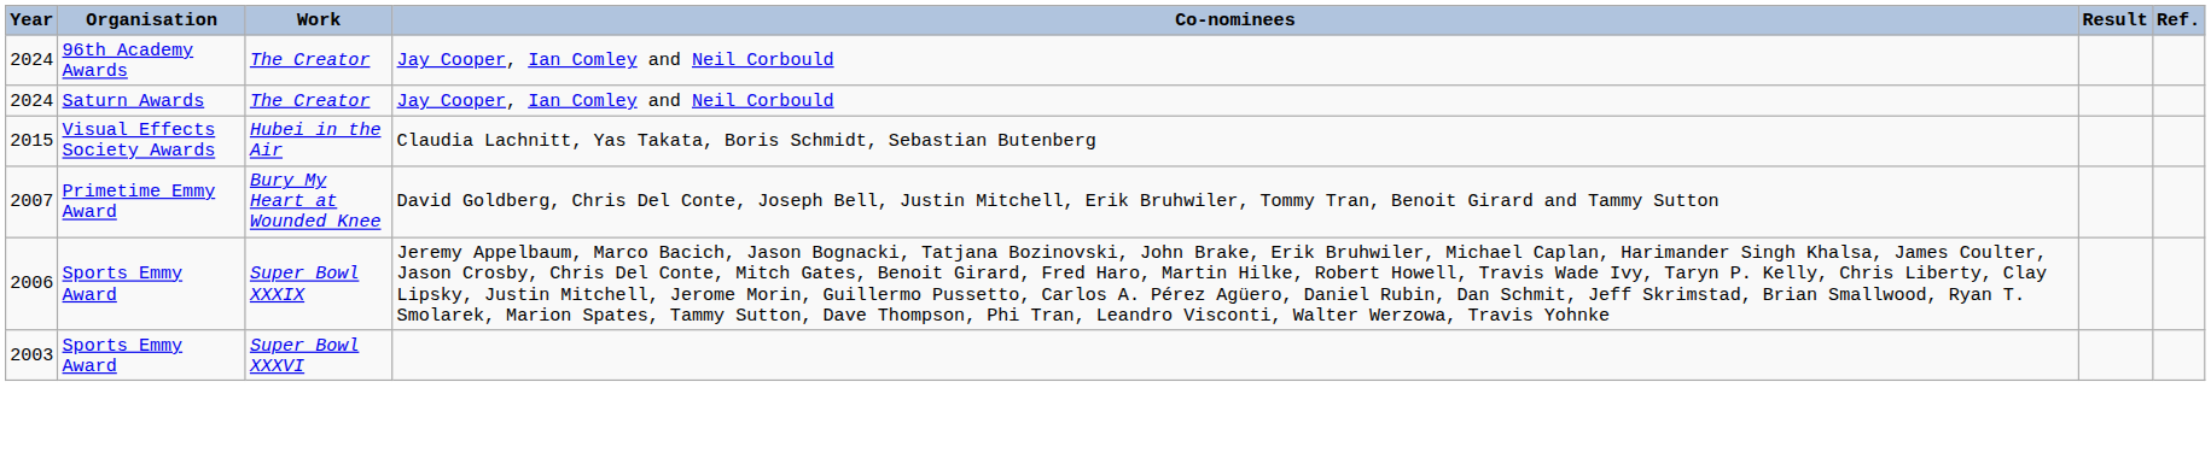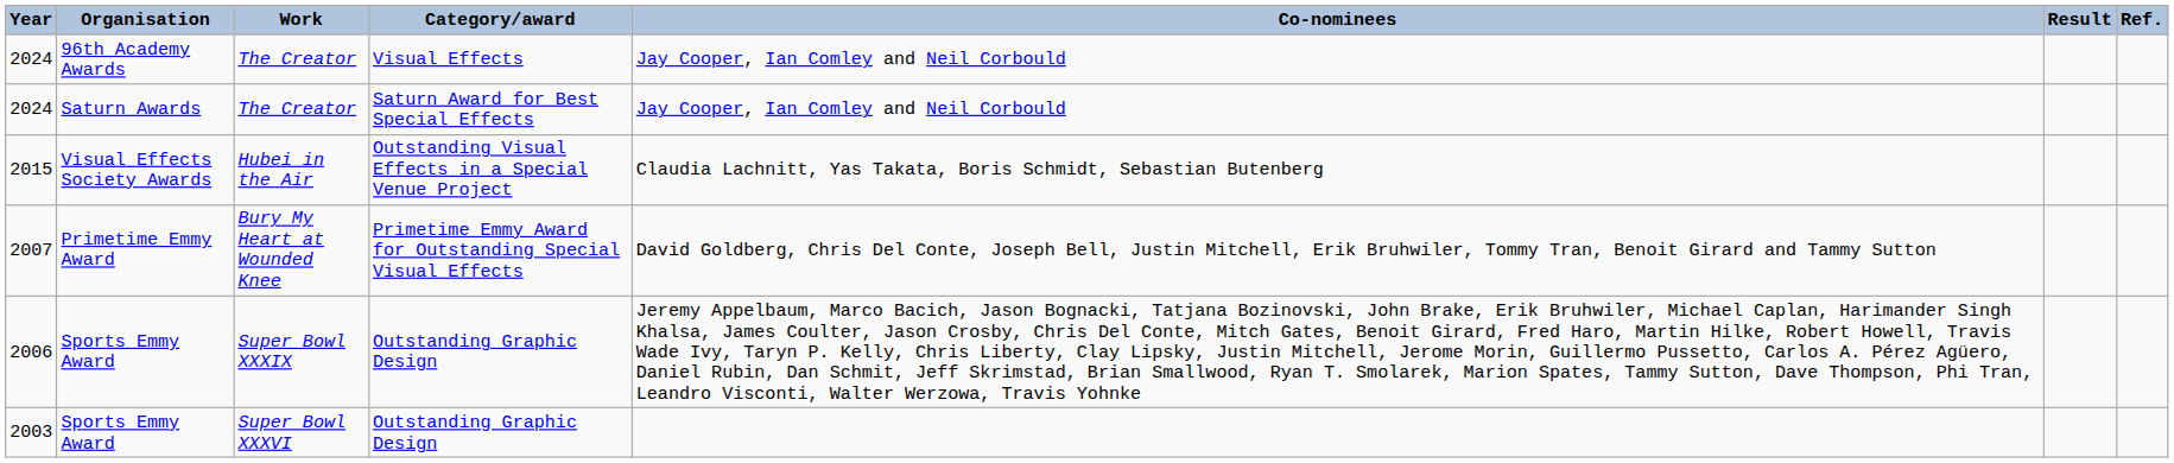 <table class="wikitable">
 <tr>
 <th style="background:#B0C4DE">Year</th>
 <th style="background:#B0C4DE">Organisation</th>
 <th style="background:#B0C4DE">Work</th>
+<th style="background:#B0C4DE">Category/award</th>
 <th style="background:#B0C4DE">Co-nominees</th>
 <th style="background:#B0C4DE">Result</th>
 <th style="background:#B0C4DE">Ref.</th>
 </tr>
 <tr>
 <td>2024</td>
 <td><a href='#'>96th Academy Awards</a></td>
 <td><em><a href='#'>The Creator</a></em></td>
+<td><a href='#'>Visual Effects</a></td>
 <td><a href='#'>Jay Cooper</a>, <a href='#'>Ian Comley</a> and <a href='#'>Neil Corbould</a></td>
 <td></td>
 <td></td>
 </tr>
 <tr>
 <td>2024</td>
 <td><a href='#'>Saturn Awards</a></td>
 <td><em><a href='#'>The Creator</a></em></td>
+<td><a href='#'>Saturn Award for Best Special Effects</a></td>
 <td><a href='#'>Jay Cooper</a>, <a href='#'>Ian Comley</a> and <a href='#'>Neil Corbould</a></td>
 <td></td>
 <td></td>
 </tr>
 <tr>
 <td>2015</td>
 <td><a href='#'>Visual Effects Society Awards</a></td>
 <td><em><a href='#'>Hubei in the Air</a></em></td>
+<td><a href='#'>Outstanding Visual Effects in a Special Venue Project</a></td>
 <td>Claudia Lachnitt, Yas Takata, Boris Schmidt, Sebastian Butenberg</td>
 <td></td>
 <td></td>
 </tr>
 <tr>
 <td>2007</td>
 <td><a href='#'>Primetime Emmy Award</a></td>
 <td><em><a href='#'>Bury My Heart at Wounded Knee</a></em></td>
+<td><a href='#'>Primetime Emmy Award for Outstanding Special Visual Effects</a></td>
 <td>David Goldberg, Chris Del Conte, Joseph Bell, Justin Mitchell, Erik Bruhwiler, Tommy Tran, Benoit Girard and Tammy Sutton</td>
 <td></td>
 <td></td>
 </tr>
 <tr>
 <td>2006</td>
 <td><a href='#'>Sports Emmy Award</a></td>
 <td><em><a href='#'>Super Bowl XXXIX</a></em></td>
+<td><a href='#'>Outstanding Graphic Design</a></td>
 <td>Jeremy Appelbaum, Marco Bacich, Jason Bognacki, Tatjana Bozinovski, John Brake, Erik Bruhwiler, Michael Caplan, Harimander Singh Khalsa, James Coulter, Jason Crosby, Chris Del Conte, Mitch Gates, Benoit Girard, Fred Haro, Martin Hilke, Robert Howell, Travis Wade Ivy, Taryn P. Kelly, Chris Liberty, Clay Lipsky, Justin Mitchell, Jerome Morin, Guillermo Pussetto, Carlos A. Pérez Agüero, Daniel Rubin, Dan Schmit, Jeff Skrimstad, Brian Smallwood, Ryan T. Smolarek, Marion Spates, Tammy Sutton, Dave Thompson, Phi Tran, Leandro Visconti, Walter Werzowa, Travis Yohnke</td>
 <td></td>
 <td></td>
 </tr>
 <tr>
 <td>2003</td>
 <td><a href='#'>Sports Emmy Award</a></td>
 <td><em><a href='#'>Super Bowl XXXVI</a></em></td>
+<td><a href='#'>Outstanding Graphic Design</a></td>
 <td></td>
 <td></td>
 <td></td>
 </tr>
 </table>
